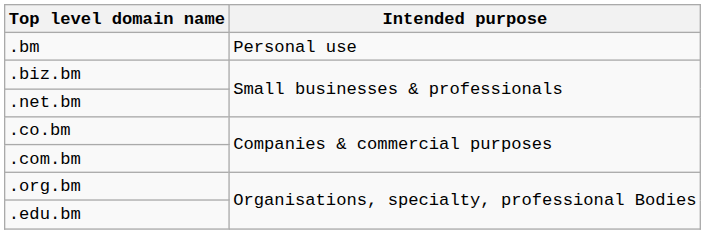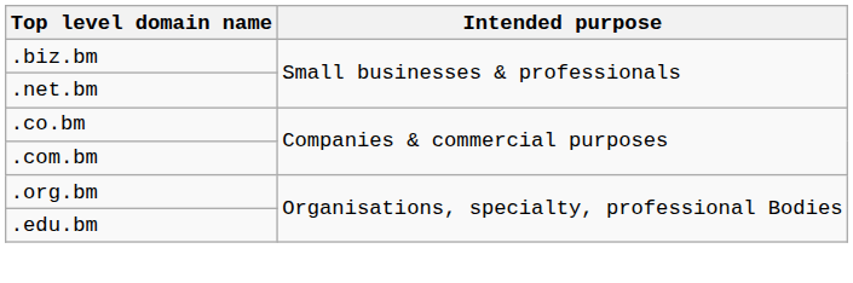 <table class="wikitable">
 <tr>
 <th>Top level domain name</th>
 <th>Intended purpose</th>
-</tr>
-<tr>
-<td>.bm</td>
-<td>Personal use</td>
 </tr>
 <tr>
 <td>.biz.bm</td>
 <td rowspan="2">Small businesses & professionals</td>
 </tr>
 <tr>
 <td>.net.bm</td>
 </tr>
 <tr>
 <td>.co.bm</td>
 <td rowspan="2">Companies & commercial purposes</td>
 </tr>
 <tr>
 <td>.com.bm</td>
 </tr>
 <tr>
 <td>.org.bm</td>
 <td rowspan="2">Organisations, specialty, professional Bodies</td>
 </tr>
 <tr>
 <td>.edu.bm</td>
 </tr>
 </table>
